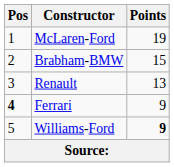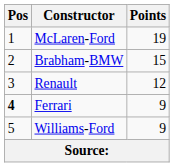 <table class="wikitable" style="font-size: 95%;">
 <tr>
 <th>Pos</th>
 <th>Constructor</th>
 <th>Points</th>
 </tr>
 <tr>
 <td>1</td>
 <td> <a href='#'>McLaren</a>-<a href='#'>Ford</a></td>
 <td style="text-align:right;">19</td>
 </tr>
 <tr>
 <td>2</td>
 <td> <a href='#'>Brabham</a>-<a href='#'>BMW</a></td>
 <td style="text-align:right;">15</td>
 </tr>
 <tr>
 <td>3</td>
 <td> <a href='#'>Renault</a></td>
-<td style="text-align:right;">13</td>
+<td style="text-align:right;">12</td>
 </tr>
 <tr>
 <td><strong>4</strong></td>
 <td> <a href='#'>Ferrari</a></td>
 <td style="text-align:right;">9</td>
 </tr>
 <tr>
 <td>5</td>
 <td> <a href='#'>Williams</a>-<a href='#'>Ford</a></td>
-<td style="text-align:right;"><strong>9</strong></td>
+<td style="text-align:right;">9</td>
 </tr>
 <tr>
 <th colspan=4>Source:</th>
 </tr>
 </table>
